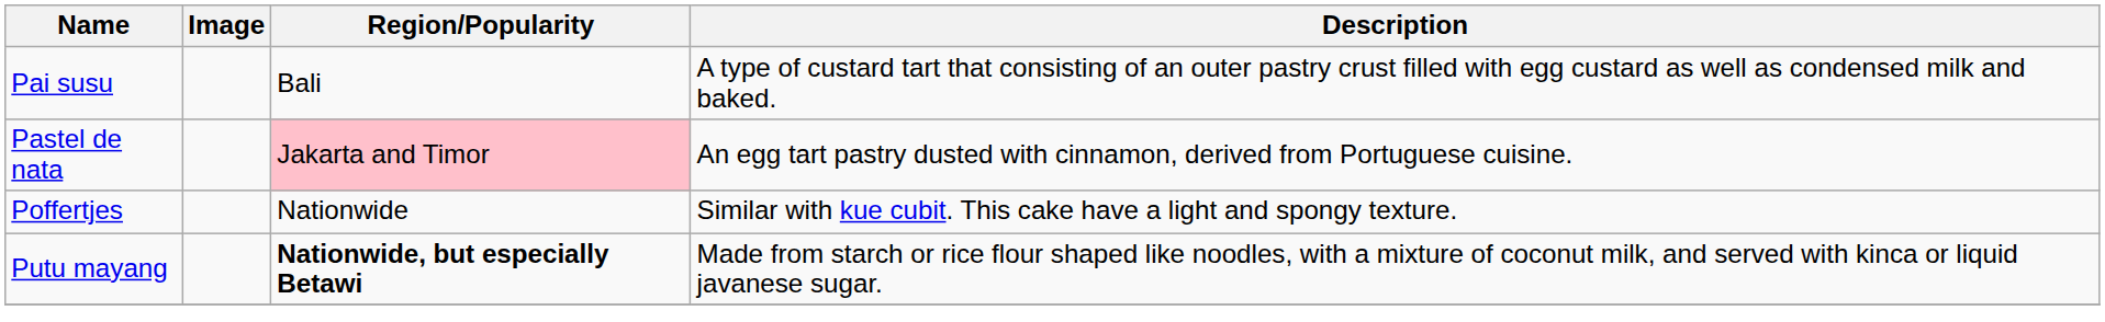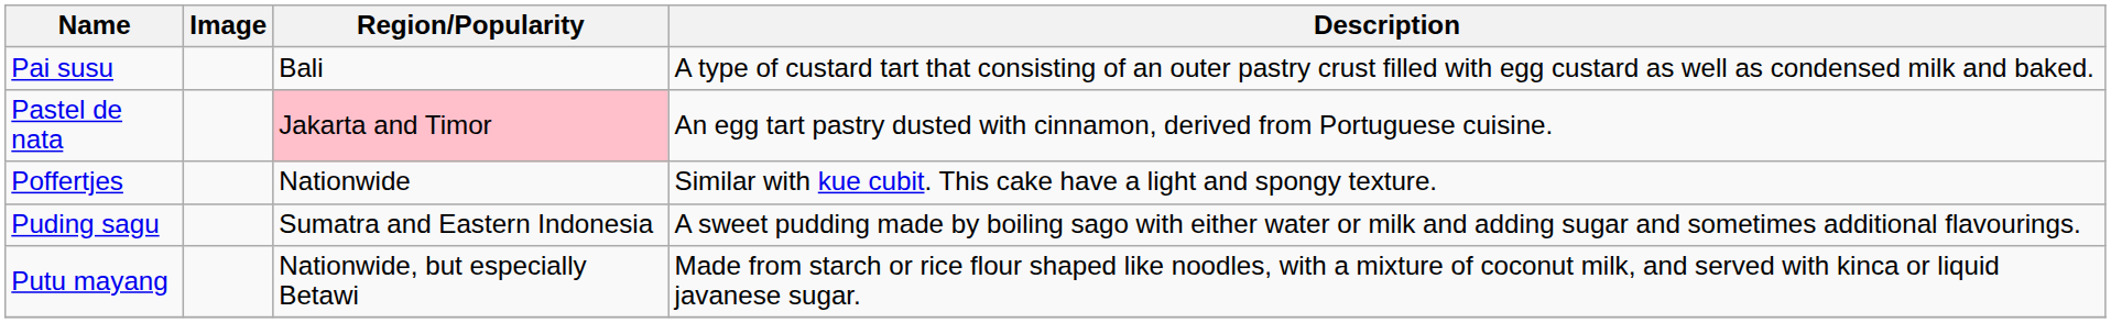 <table class="wikitable sortable" width="100%">
 <tr>
 <th>Name</th>
 <th>Image</th>
 <th>Region/Popularity</th>
 <th>Description</th>
 </tr>
 <tr>
 <td><a href='#'>Pai susu</a></td>
 <td></td>
 <td>Bali</td>
 <td>A type of custard tart that consisting of an outer pastry crust filled with egg custard as well as condensed milk and baked.</td>
 </tr>
 <tr>
 <td><a href='#'>Pastel de nata</a></td>
 <td></td>
 <td style="background: pink;">Jakarta and Timor</td>
 <td>An egg tart pastry dusted with cinnamon, derived from Portuguese cuisine.</td>
 </tr>
 <tr>
 <td><a href='#'>Poffertjes</a></td>
 <td></td>
 <td>Nationwide</td>
 <td>Similar with <a href='#'>kue cubit</a>. This cake have a light and spongy texture.</td>
 </tr>
 <tr>
+<td><a href='#'>Puding sagu</a></td>
+<td></td>
+<td>Sumatra and Eastern Indonesia</td>
+<td>A sweet pudding made by boiling sago with either water or milk and adding sugar and sometimes additional flavourings.</td>
+</tr>
+<tr>
 <td><a href='#'>Putu mayang</a></td>
 <td></td>
-<td><strong>Nationwide, but especially Betawi</strong></td>
+<td>Nationwide, but especially Betawi</td>
 <td>Made from starch or rice flour shaped like noodles, with a mixture of coconut milk, and served with kinca or liquid javanese sugar.</td>
 </tr>
 <tr>
 </tr>
 </table>
